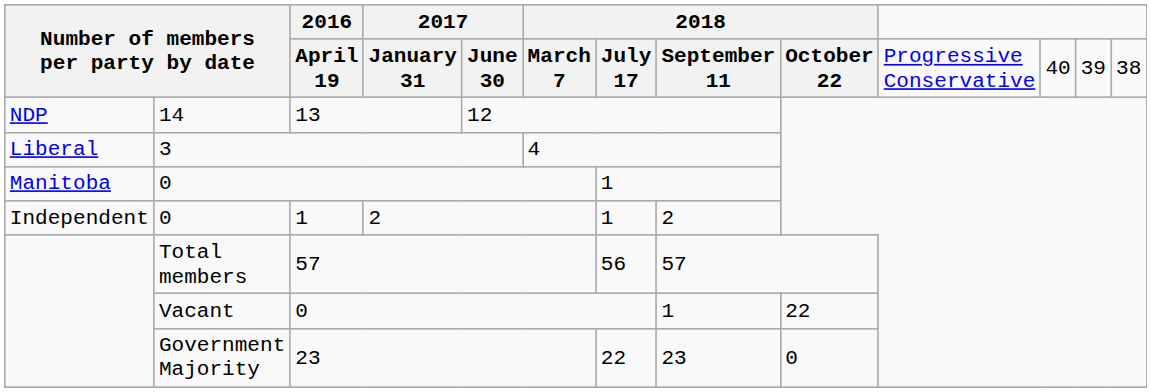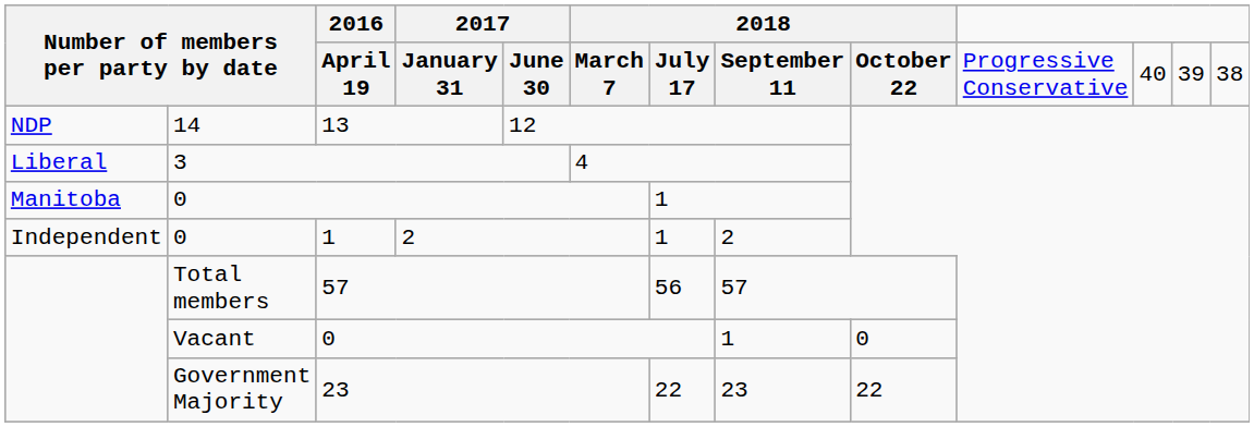 <table class="wikitable">
 <tr>
 <th colspan=2 rowspan=2>Number of members<br>per party by date</th>
 <th>2016</th>
 <th colspan=2>2017</th>
 <th colspan=4>2018</th>
 </tr>
 <tr>
 <th>April 19</th>
 <th>January 31</th>
 <th>June 30</th>
 <th>March 7</th>
 <th>July 17</th>
 <th>September 11</th>
 <th>October 22<br></th>
 <td><a href='#'>Progressive Conservative</a></td>
 <td colspan=2>40</td>
 <td colspan=4>39</td>
 <td>38</td>
 </tr>
 <tr>
 <td><a href='#'>NDP</a></td>
 <td>14</td>
 <td colspan=2>13</td>
 <td colspan=4>12</td>
 </tr>
 <tr>
 <td><a href='#'>Liberal</a></td>
 <td colspan=4>3</td>
 <td colspan=3>4</td>
 </tr>
 <tr>
 <td><a href='#'>Manitoba</a></td>
 <td colspan=5>0</td>
 <td colspan=2>1</td>
 </tr>
 <tr>
 <td>Independent</td>
 <td>0</td>
 <td>1</td>
 <td colspan=3>2</td>
 <td>1</td>
 <td>2</td>
 </tr>
 <tr>
 <td rowspan=5></td>
 <td>Total members</td>
 <td colspan=4>57</td>
 <td>56</td>
 <td colspan=2>57</td>
 </tr>
 <tr>
 <td>Vacant</td>
 <td colspan=5>0</td>
 <td>1</td>
-<td>22</td>
+<td>0</td>
 </tr>
 <tr>
 <td>Government Majority</td>
 <td colspan=4>23</td>
 <td>22</td>
 <td>23</td>
-<td>0</td>
+<td>22</td>
 </tr>
 </table>
